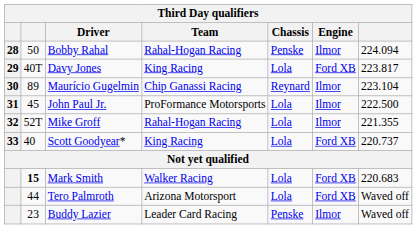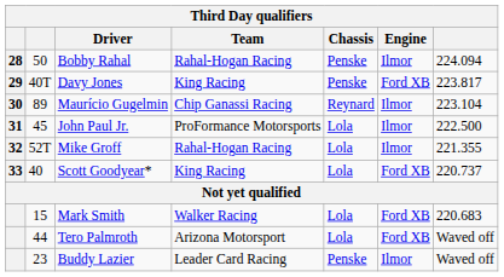 <table class="wikitable">
 <tr>
 <th colspan="7">Third Day qualifiers</th>
 </tr>
 <tr>
 <th></th>
 <th></th>
 <th>Driver</th>
 <th>Team</th>
 <th>Chassis</th>
 <th>Engine</th>
 <th></th>
 </tr>
 <tr>
 <th>28</th>
 <td style="text-align:center;">50</td>
 <td> <a href='#'>Bobby Rahal</a> <strong></strong></td>
 <td><a href='#'>Rahal-Hogan Racing</a></td>
 <td><a href='#'>Penske</a></td>
 <td><a href='#'>Ilmor</a></td>
 <td>224.094</td>
 </tr>
 <tr>
 <th>29</th>
 <td style="text-align:center;">40T</td>
 <td> <a href='#'>Davy Jones</a></td>
 <td><a href='#'>King Racing</a></td>
-<td><a href='#'>Lola</a></td>
+<td><a href='#'>Penske</a></td>
 <td><a href='#'>Ford XB</a></td>
 <td>223.817</td>
 </tr>
 <tr>
 <th>30</th>
 <td style="text-align:center;">89</td>
 <td> <a href='#'>Maurício Gugelmin</a></td>
 <td><a href='#'>Chip Ganassi Racing</a></td>
 <td><a href='#'>Reynard</a></td>
 <td><a href='#'>Ilmor</a></td>
 <td>223.104</td>
 </tr>
 <tr>
 <th>31</th>
 <td style="text-align:center;">45</td>
 <td> <a href='#'>John Paul Jr.</a></td>
 <td>ProFormance Motorsports</td>
 <td><a href='#'>Lola</a></td>
 <td><a href='#'>Ilmor</a></td>
 <td>222.500</td>
 </tr>
 <tr>
 <th>32</th>
 <td>52T</td>
 <td> <a href='#'>Mike Groff</a></td>
 <td><a href='#'>Rahal-Hogan Racing</a></td>
 <td><a href='#'>Lola</a></td>
 <td><a href='#'>Ilmor</a></td>
 <td>221.355</td>
 </tr>
 <tr>
 <th>33</th>
 <td>40</td>
 <td> <a href='#'>Scott Goodyear</a>*</td>
 <td><a href='#'>King Racing</a></td>
 <td><a href='#'>Lola</a></td>
 <td><a href='#'>Ford XB</a></td>
 <td>220.737</td>
 </tr>
 <tr>
 <th colspan="7">Not yet qualified</th>
 </tr>
 <tr>
 <th></th>
-<td style="text-align:center;"><strong>15</strong></td>
+<td style="text-align:center;">15</td>
 <td> <a href='#'>Mark Smith</a> <strong></strong></td>
 <td><a href='#'>Walker Racing</a></td>
 <td><a href='#'>Lola</a></td>
 <td><a href='#'>Ford XB</a></td>
 <td>220.683</td>
 </tr>
 <tr>
 <th></th>
 <td style="text-align:center;">44</td>
 <td> <a href='#'>Tero Palmroth</a></td>
 <td>Arizona Motorsport</td>
 <td><a href='#'>Lola</a></td>
 <td><a href='#'>Ford XB</a></td>
 <td>Waved off</td>
 </tr>
 <tr>
 <th></th>
 <td style="text-align:center;">23</td>
 <td> <a href='#'>Buddy Lazier</a></td>
 <td>Leader Card Racing</td>
 <td><a href='#'>Penske</a></td>
 <td><a href='#'>Ilmor</a></td>
 <td>Waved off</td>
 </tr>
 </table>
